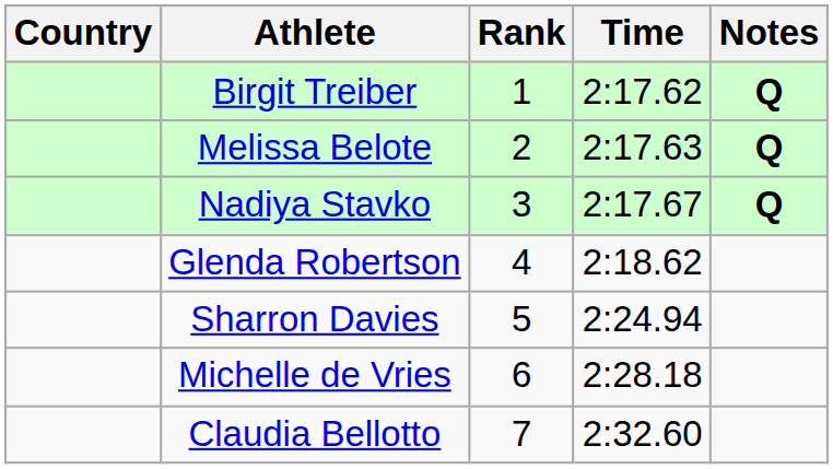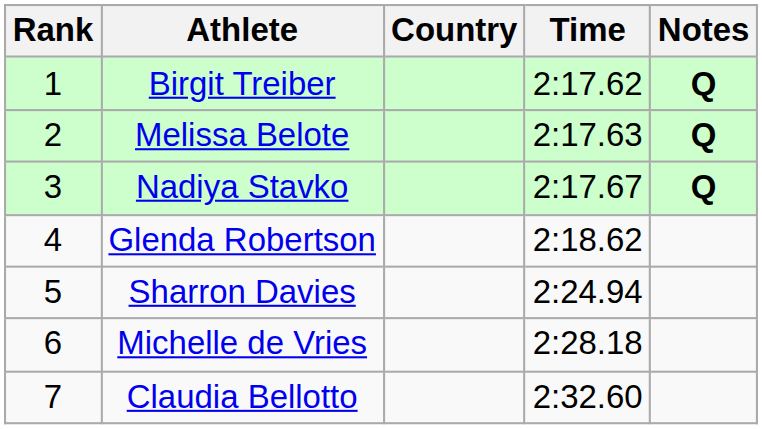 <table class="wikitable sortable" style="text-align:center">
 <tr>
+<th>Rank</th>
+<th>Athlete</th>
 <th>Country</th>
-<th>Athlete</th>
-<th>Rank</th>
 <th>Time</th>
 <th>Notes</th>
 </tr>
 <tr bgcolor=ccffcc>
+<td>1</td>
+<td><a href='#'>Birgit Treiber</a></td>
 <td align=left></td>
-<td><a href='#'>Birgit Treiber</a></td>
-<td>1</td>
 <td>2:17.62</td>
 <td><strong>Q </strong></td>
 </tr>
 <tr bgcolor=ccffcc>
+<td>2</td>
+<td><a href='#'>Melissa Belote</a></td>
 <td align=left></td>
-<td><a href='#'>Melissa Belote</a></td>
-<td>2</td>
 <td>2:17.63</td>
 <td><strong>Q </strong></td>
 </tr>
 <tr bgcolor=ccffcc>
+<td>3</td>
+<td><a href='#'>Nadiya Stavko</a></td>
 <td align=left></td>
-<td><a href='#'>Nadiya Stavko</a></td>
-<td>3</td>
 <td>2:17.67</td>
 <td><strong>Q </strong></td>
 </tr>
 <tr>
+<td>4</td>
+<td><a href='#'>Glenda Robertson</a></td>
 <td align=left></td>
-<td><a href='#'>Glenda Robertson</a></td>
-<td>4</td>
 <td>2:18.62</td>
 <td><strong> </strong></td>
 </tr>
 <tr>
+<td>5</td>
+<td><a href='#'>Sharron Davies</a></td>
 <td align=left></td>
-<td><a href='#'>Sharron Davies</a></td>
-<td>5</td>
 <td>2:24.94</td>
 <td><strong> </strong></td>
 </tr>
 <tr>
+<td>6</td>
+<td><a href='#'>Michelle de Vries</a></td>
 <td align=left></td>
-<td><a href='#'>Michelle de Vries</a></td>
-<td>6</td>
 <td>2:28.18</td>
 <td><strong> </strong></td>
 </tr>
 <tr>
+<td>7</td>
+<td><a href='#'>Claudia Bellotto</a></td>
 <td align=left></td>
-<td><a href='#'>Claudia Bellotto</a></td>
-<td>7</td>
 <td>2:32.60</td>
 <td><strong> </strong></td>
 </tr>
 </table>
